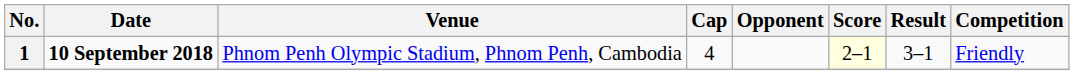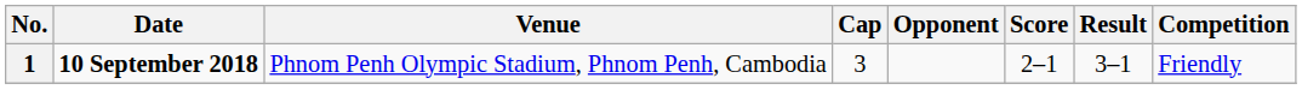 <table class="wikitable sortable plainrowheaders">
 <tr>
 <th scope=col>No.</th>
 <th scope=col data-sort-type=date>Date</th>
 <th scope=col>Venue</th>
 <th scope=col>Cap</th>
 <th scope=col>Opponent</th>
 <th scope=col>Score</th>
 <th scope=col>Result</th>
 <th scope=col>Competition</th>
 </tr>
 <tr>
 <th scope=row>1</th>
 <td><strong>10 September 2018</strong></td>
 <td><a href='#'>Phnom Penh Olympic Stadium</a>, <a href='#'>Phnom Penh</a>, Cambodia</td>
-<td align=center>4</td>
+<td align=center>3</td>
 <td></td>
-<td align=center style="background: lightyellow;">2–1</td>
+<td align=center>2–1</td>
 <td align=center>3–1</td>
 <td><a href='#'>Friendly</a></td>
 </tr>
 <tr>
 </tr>
 </table>
